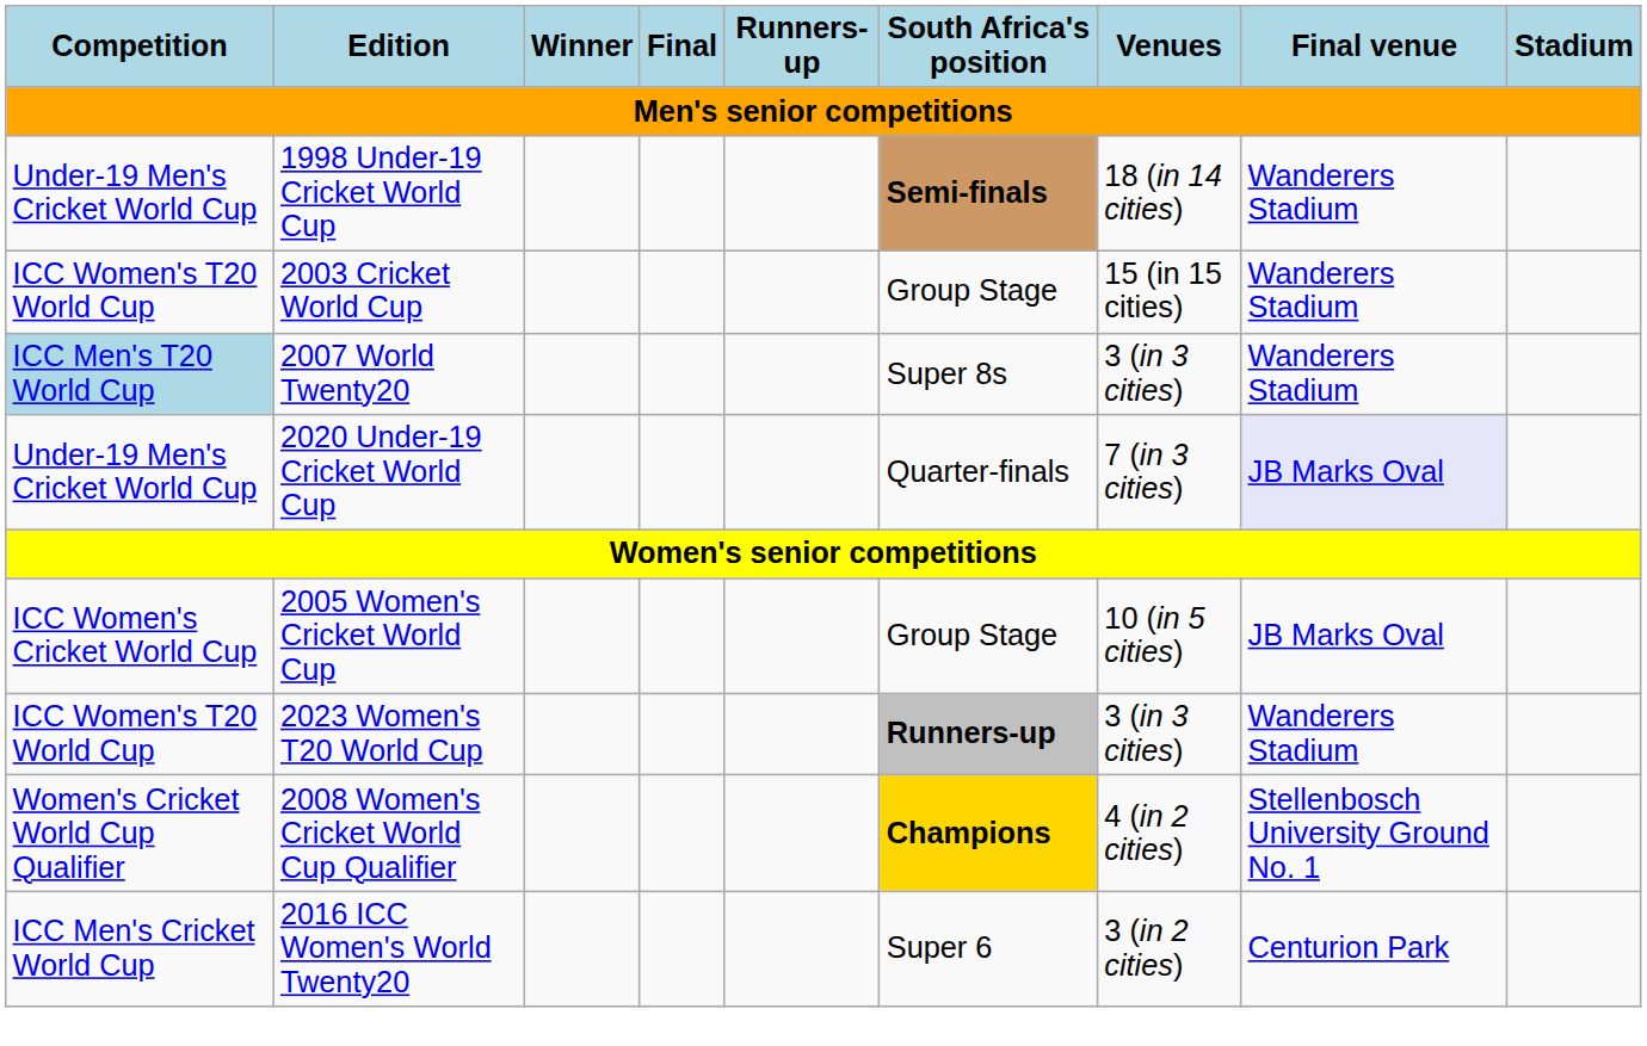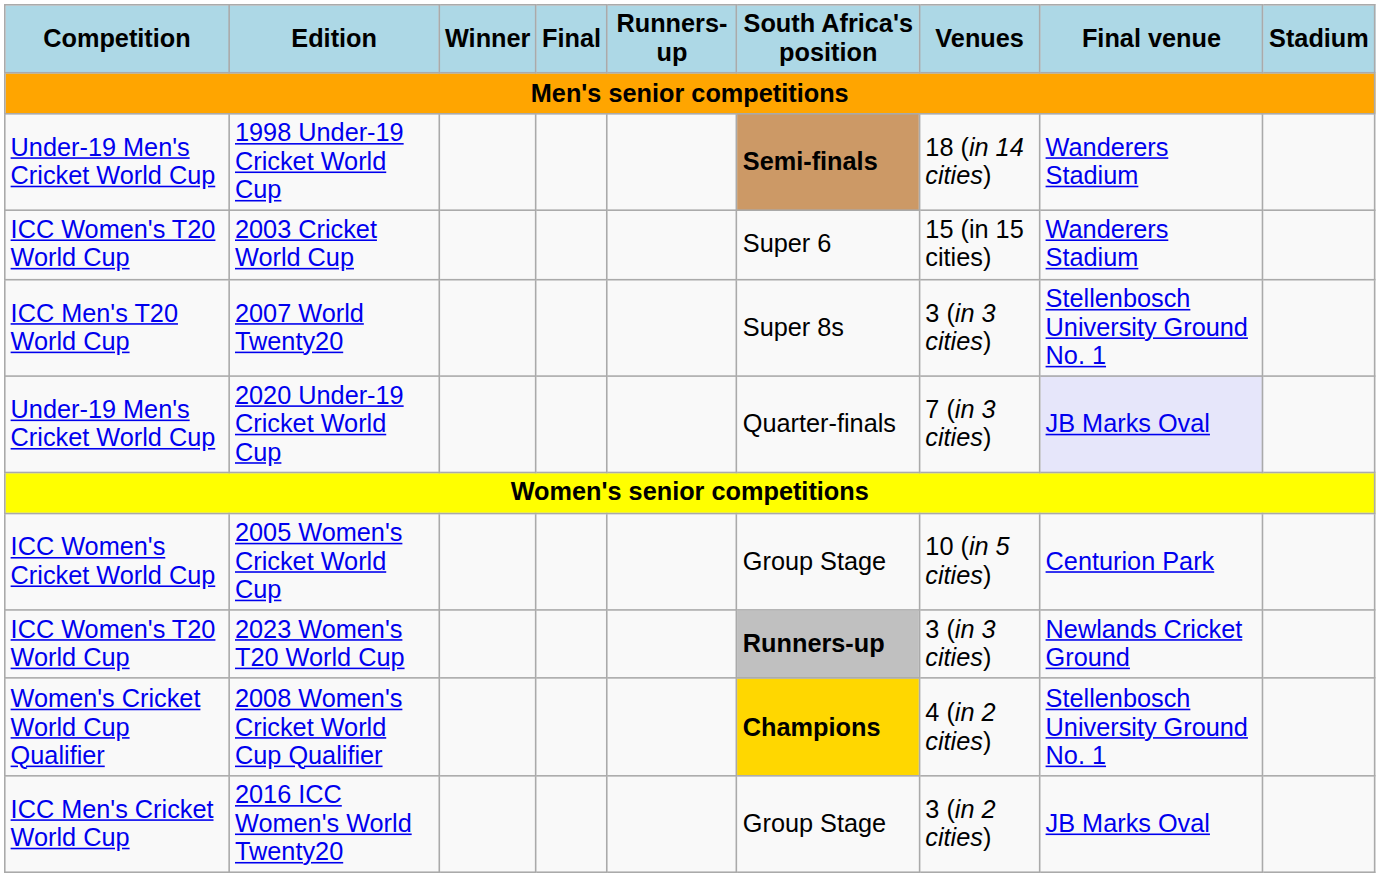 <table class="wikitable">
 <tr style="text-align:center; background:lightblue;">
 <td><strong>Competition</strong></td>
 <td><strong>Edition</strong></td>
 <td><strong>Winner</strong></td>
 <td><strong>Final</strong></td>
 <td><strong>Runners-up</strong></td>
 <td><strong>South Africa's position</strong></td>
 <td><strong>Venues</strong></td>
 <td><strong>Final venue</strong></td>
 <td><strong>Stadium</strong></td>
 </tr>
 <tr>
 <td colspan="10"  style="text-align:center; background:orange;"><strong>Men's senior competitions</strong></td>
 </tr>
 <tr>
 <td><a href='#'>Under-19 Men's Cricket World Cup</a></td>
 <td><a href='#'>1998 Under-19 Cricket World Cup</a></td>
 <td><strong></strong></td>
 <td></td>
 <td></td>
 <td style="background:#cc9966;"><strong>Semi-finals</strong></td>
 <td>18 (<em>in 14 cities</em>)</td>
 <td><a href='#'>Wanderers Stadium</a></td>
 <td></td>
 </tr>
 <tr>
 <td><a href='#'>ICC Women's T20 World Cup</a></td>
 <td><a href='#'>2003 Cricket World Cup</a></td>
 <td><strong></strong></td>
 <td></td>
 <td></td>
-<td>Group Stage</td>
+<td>Super 6</td>
 <td>15 (in 15 cities)</td>
 <td><a href='#'>Wanderers Stadium</a></td>
 <td></td>
 </tr>
 <tr>
-<td style="background: lightblue;"><a href='#'>ICC Men's T20 World Cup</a></td>
+<td><a href='#'>ICC Men's T20 World Cup</a></td>
 <td><a href='#'>2007 World Twenty20</a></td>
 <td><strong></strong></td>
 <td></td>
 <td></td>
 <td>Super 8s</td>
 <td>3 (<em>in 3 cities</em>)</td>
-<td><a href='#'>Wanderers Stadium</a></td>
+<td><a href='#'>Stellenbosch University Ground No. 1</a></td>
 <td></td>
 </tr>
 <tr>
 <td><a href='#'>Under-19 Men's Cricket World Cup</a></td>
 <td><a href='#'>2020 Under-19 Cricket World Cup</a></td>
 <td><strong></strong></td>
 <td></td>
 <td></td>
 <td>Quarter-finals</td>
 <td>7 (<em>in 3 cities</em>)</td>
 <td style="background: lavender;"><a href='#'>JB Marks Oval</a></td>
 <td></td>
 </tr>
 <tr>
 <td colspan="10"  style="text-align:center; background:yellow;"><strong>Women's senior competitions</strong></td>
 </tr>
 <tr>
 <td><a href='#'>ICC Women's Cricket World Cup</a></td>
 <td><a href='#'>2005 Women's Cricket World Cup</a></td>
 <td><strong></strong></td>
 <td></td>
 <td></td>
 <td>Group Stage</td>
 <td>10 (<em>in 5 cities</em>)</td>
-<td><a href='#'>JB Marks Oval</a></td>
+<td><a href='#'>Centurion Park</a></td>
 <td></td>
 </tr>
 <tr>
 <td><a href='#'>ICC Women's T20 World Cup</a></td>
 <td><a href='#'>2023 Women's T20 World Cup</a></td>
 <td><strong></strong></td>
 <td></td>
 <td></td>
 <td style="background:silver;"><strong>Runners-up</strong></td>
 <td>3 (<em>in 3 cities</em>)</td>
-<td><a href='#'>Wanderers Stadium</a></td>
+<td><a href='#'>Newlands Cricket Ground</a></td>
 <td></td>
 </tr>
 <tr>
 <td><a href='#'>Women's Cricket World Cup Qualifier</a></td>
 <td><a href='#'>2008 Women's Cricket World Cup Qualifier</a></td>
 <td><strong></strong></td>
 <td></td>
 <td></td>
 <td style="background:gold;"><strong>Champions</strong></td>
 <td>4 (<em>in 2 cities</em>)</td>
 <td><a href='#'>Stellenbosch University Ground No. 1</a></td>
 <td></td>
 </tr>
 <tr>
 <td><a href='#'>ICC Men's Cricket World Cup</a></td>
 <td><a href='#'>2016 ICC Women's World Twenty20</a></td>
 <td><strong></strong></td>
 <td></td>
 <td></td>
-<td>Super 6</td>
+<td>Group Stage</td>
 <td>3 (<em>in 2 cities</em>)</td>
-<td><a href='#'>Centurion Park</a></td>
+<td><a href='#'>JB Marks Oval</a></td>
 <td></td>
 </tr>
 </table>
